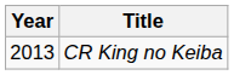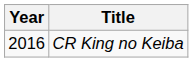 <table class="wikitable">
 <tr>
 <th>Year</th>
 <th>Title</th>
 </tr>
 <tr>
-<td>2013</td>
+<td>2016</td>
 <td><em>CR King no Keiba</em></td>
 </tr>
 </table>
